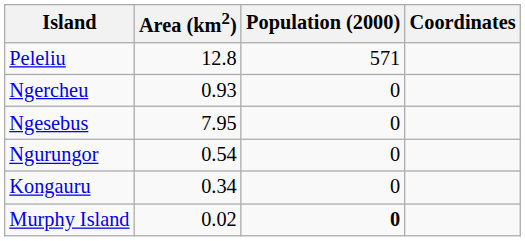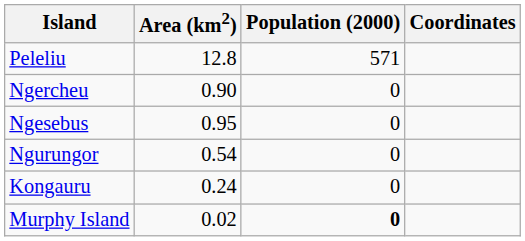 <table class="wikitable sortable">
 <tr>
 <th>Island</th>
 <th>Area (km<sup>2</sup>)</th>
 <th>Population (2000)</th>
 <th>Coordinates</th>
 </tr>
 <tr>
 <td><a href='#'>Peleliu</a></td>
 <td align="right">12.8</td>
 <td align="right">571</td>
 <td></td>
 </tr>
 <tr>
 <td><a href='#'>Ngercheu</a></td>
-<td align="right">0.93</td>
+<td align="right">0.90</td>
 <td align="right">0</td>
 <td></td>
 </tr>
 <tr>
 <td><a href='#'>Ngesebus</a></td>
-<td align="right">7.95</td>
+<td align="right">0.95</td>
 <td align="right">0</td>
 <td></td>
 </tr>
 <tr>
 <td><a href='#'>Ngurungor</a></td>
 <td align="right">0.54</td>
 <td align="right">0</td>
 <td></td>
 </tr>
 <tr>
 <td><a href='#'>Kongauru</a></td>
-<td align="right">0.34</td>
+<td align="right">0.24</td>
 <td align="right">0</td>
 <td></td>
 </tr>
 <tr>
 <td><a href='#'>Murphy Island</a></td>
 <td align="right">0.02</td>
 <td align="right"><strong>0</strong></td>
 <td></td>
 </tr>
 </table>
